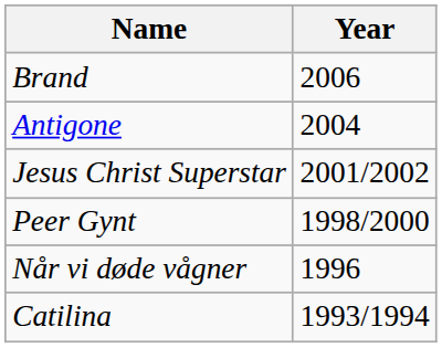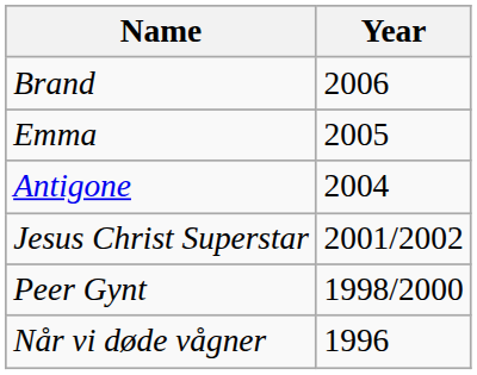 <table class="wikitable sortable">
 <tr>
 <th>Name</th>
 <th>Year</th>
 </tr>
 <tr>
 <td><em>Brand</em></td>
 <td>2006</td>
+</tr>
+<tr>
+<td><em>Emma</em></td>
+<td>2005</td>
 </tr>
 <tr>
 <td><a href='#'><em>Antigone</em></a></td>
 <td>2004</td>
 </tr>
 <tr>
 <td><em>Jesus Christ Superstar</em></td>
 <td>2001/2002</td>
 </tr>
 <tr>
 <td><em>Peer Gynt</em></td>
 <td>1998/2000</td>
 </tr>
 <tr>
 <td><em>Når vi døde vågner</em></td>
 <td>1996</td>
 </tr>
-<tr>
-<td><em>Catilina</em></td>
-<td>1993/1994</td>
-</tr>
 </table>
